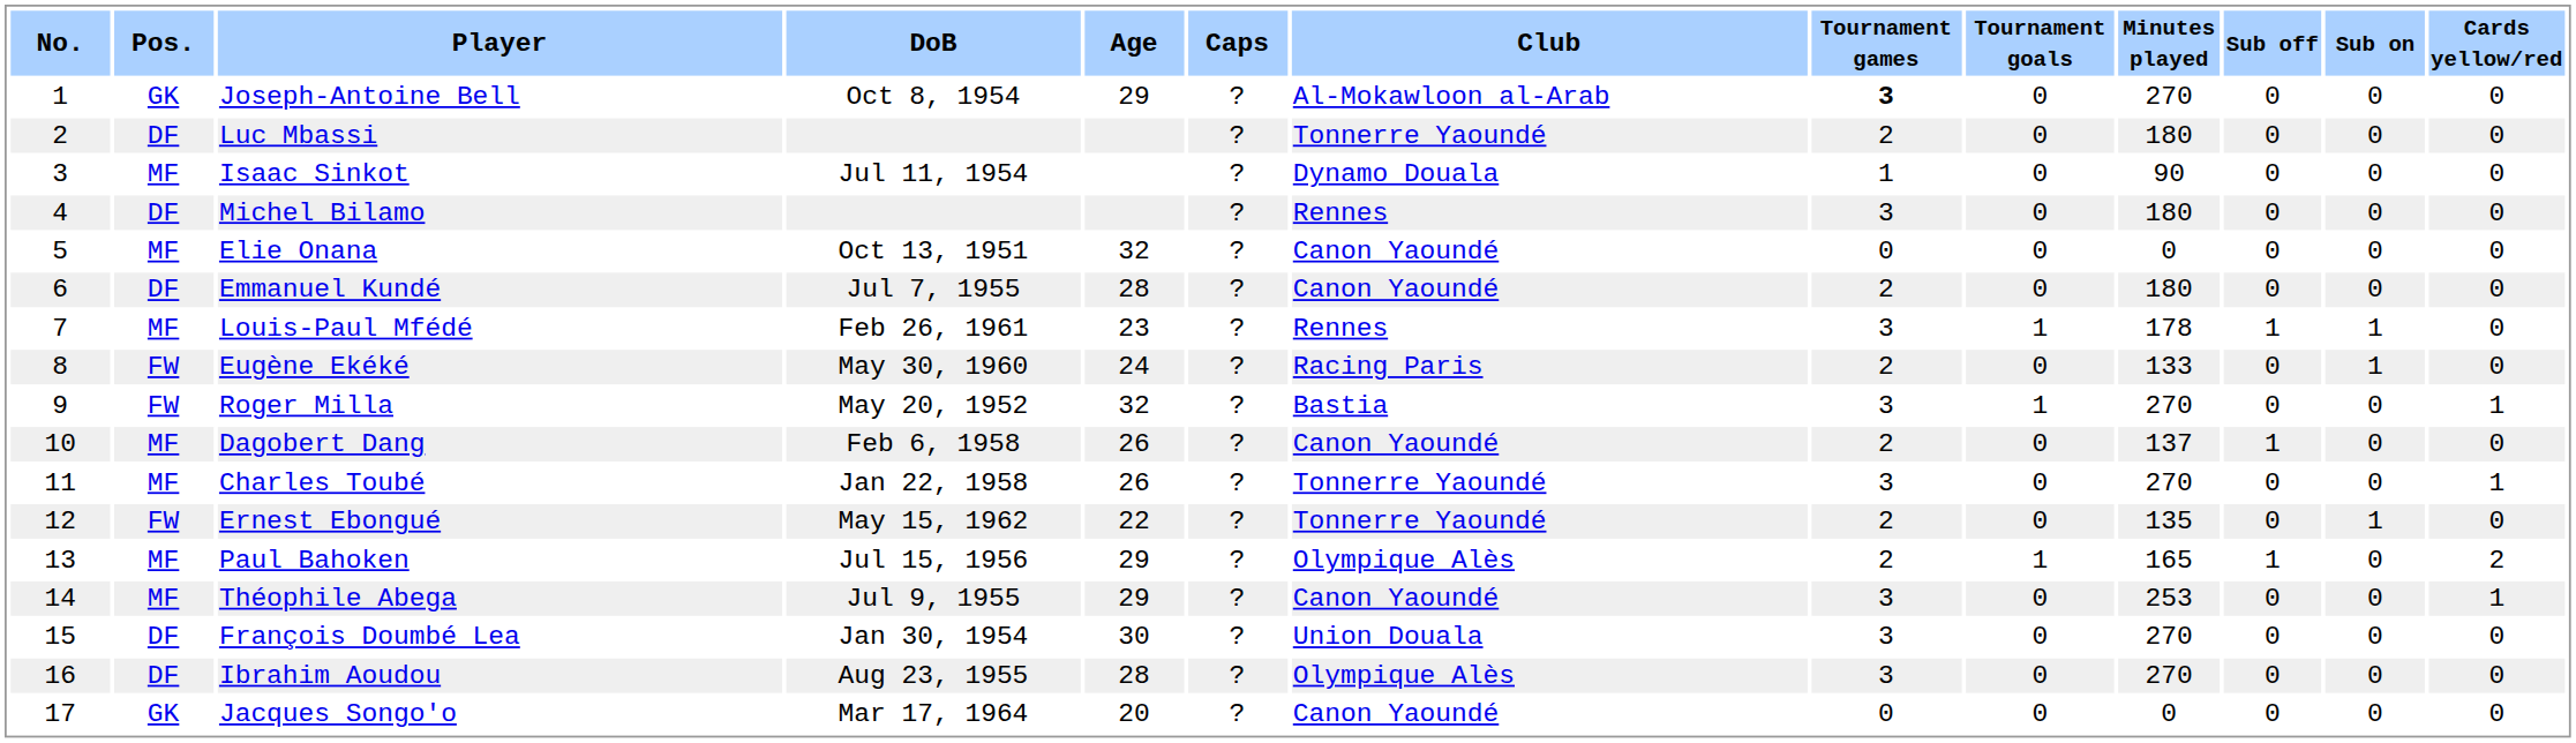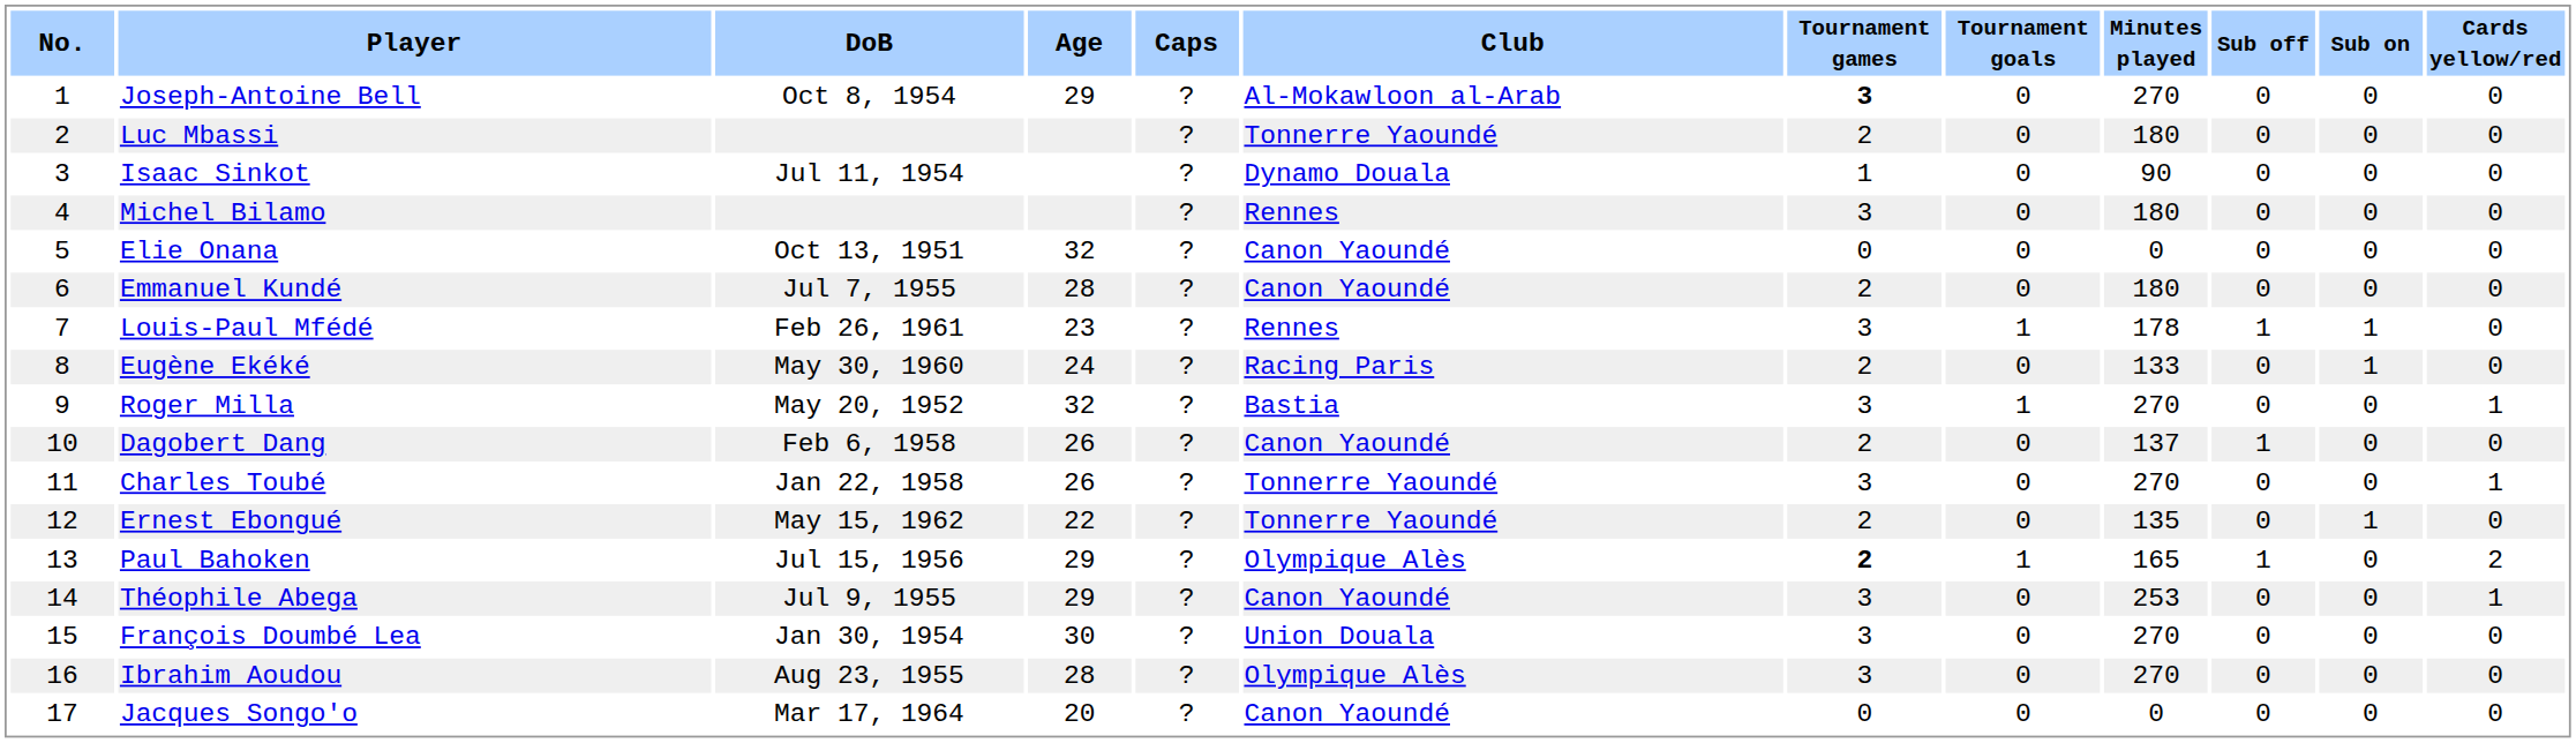 <table border="0" width="100%" style="border: 1px solid #999; background-color:#FFFFFF; text-align:center">
 <tr align="center" bgcolor="#AAD0FF">
 <th width=4%>No.</th>
-<th width=4%>Pos.</th>
 <th width=23%>Player</th>
 <th width=12%>DoB</th>
 <th width=4%>Age</th>
 <th width=4%>Caps</th>
 <th width=21%>Club</th>
 <th width=6%><small>Tournament<br>games</small></th>
 <th width=6%><small>Tournament<br>goals</small></th>
 <th width=4%><small>Minutes<br>played</small></th>
 <th width=4%><small>Sub off</small></th>
 <th width=4%><small>Sub on</small></th>
 <th width=4%><small>Cards<br>yellow/red</small></th>
 </tr>
 <tr>
 <td>1</td>
-<td><a href='#'>GK</a></td>
 <td align="left"><a href='#'>Joseph-Antoine Bell</a></td>
 <td>Oct 8, 1954</td>
 <td>29</td>
 <td>?</td>
 <td align="left"> <a href='#'>Al-Mokawloon al-Arab</a></td>
 <td><strong>3</strong></td>
 <td>0</td>
 <td>270</td>
 <td>0</td>
 <td>0</td>
 <td>0</td>
 </tr>
 <tr bgcolor="#EFEFEF">
 <td>2</td>
-<td><a href='#'>DF</a></td>
 <td align="left"><a href='#'>Luc Mbassi</a></td>
 <td></td>
 <td></td>
 <td>?</td>
 <td align="left"> <a href='#'>Tonnerre Yaoundé</a></td>
 <td>2</td>
 <td>0</td>
 <td>180</td>
 <td>0</td>
 <td>0</td>
 <td>0</td>
 </tr>
 <tr>
 <td>3</td>
-<td><a href='#'>MF</a></td>
 <td align="left"><a href='#'>Isaac Sinkot</a></td>
 <td>Jul 11, 1954</td>
 <td></td>
 <td>?</td>
 <td align="left"> <a href='#'>Dynamo Douala</a></td>
 <td>1</td>
 <td>0</td>
 <td>90</td>
 <td>0</td>
 <td>0</td>
 <td>0</td>
 </tr>
 <tr bgcolor="#EFEFEF">
 <td>4</td>
-<td><a href='#'>DF</a></td>
 <td align="left"><a href='#'>Michel Bilamo</a></td>
 <td></td>
 <td></td>
 <td>?</td>
 <td align="left"> <a href='#'>Rennes</a></td>
 <td>3</td>
 <td>0</td>
 <td>180</td>
 <td>0</td>
 <td>0</td>
 <td>0</td>
 </tr>
 <tr>
 <td>5</td>
-<td><a href='#'>MF</a></td>
 <td align="left"><a href='#'>Elie Onana</a></td>
 <td>Oct 13, 1951</td>
 <td>32</td>
 <td>?</td>
 <td align="left"> <a href='#'>Canon Yaoundé</a></td>
 <td>0</td>
 <td>0</td>
 <td>0</td>
 <td>0</td>
 <td>0</td>
 <td>0</td>
 </tr>
 <tr bgcolor="#EFEFEF">
 <td>6</td>
-<td><a href='#'>DF</a></td>
 <td align="left"><a href='#'>Emmanuel Kundé</a></td>
 <td>Jul 7, 1955</td>
 <td>28</td>
 <td>?</td>
 <td align="left"> <a href='#'>Canon Yaoundé</a></td>
 <td>2</td>
 <td>0</td>
 <td>180</td>
 <td>0</td>
 <td>0</td>
 <td>0</td>
 </tr>
 <tr>
 <td>7</td>
-<td><a href='#'>MF</a></td>
 <td align="left"><a href='#'>Louis-Paul Mfédé</a></td>
 <td>Feb 26, 1961</td>
 <td>23</td>
 <td>?</td>
 <td align="left"> <a href='#'>Rennes</a></td>
 <td>3</td>
 <td>1</td>
 <td>178</td>
 <td>1</td>
 <td>1</td>
 <td>0</td>
 </tr>
 <tr bgcolor="#EFEFEF">
 <td>8</td>
-<td><a href='#'>FW</a></td>
 <td align="left"><a href='#'>Eugène Ekéké</a></td>
 <td>May 30, 1960</td>
 <td>24</td>
 <td>?</td>
 <td align="left"> <a href='#'>Racing Paris</a></td>
 <td>2</td>
 <td>0</td>
 <td>133</td>
 <td>0</td>
 <td>1</td>
 <td>0</td>
 </tr>
 <tr>
 <td>9</td>
-<td><a href='#'>FW</a></td>
 <td align="left"><a href='#'>Roger Milla</a></td>
 <td>May 20, 1952</td>
 <td>32</td>
 <td>?</td>
 <td align="left"> <a href='#'>Bastia</a></td>
 <td>3</td>
 <td>1</td>
 <td>270</td>
 <td>0</td>
 <td>0</td>
 <td>1</td>
 </tr>
 <tr bgcolor="#EFEFEF">
 <td>10</td>
-<td><a href='#'>MF</a></td>
 <td align="left"><a href='#'>Dagobert Dang</a></td>
 <td>Feb 6, 1958</td>
 <td>26</td>
 <td>?</td>
 <td align="left"> <a href='#'>Canon Yaoundé</a></td>
 <td>2</td>
 <td>0</td>
 <td>137</td>
 <td>1</td>
 <td>0</td>
 <td>0</td>
 </tr>
 <tr>
 <td>11</td>
-<td><a href='#'>MF</a></td>
 <td align="left"><a href='#'>Charles Toubé</a></td>
 <td>Jan 22, 1958</td>
 <td>26</td>
 <td>?</td>
 <td align="left"> <a href='#'>Tonnerre Yaoundé</a></td>
 <td>3</td>
 <td>0</td>
 <td>270</td>
 <td>0</td>
 <td>0</td>
 <td>1</td>
 </tr>
 <tr bgcolor="#EFEFEF">
 <td>12</td>
-<td><a href='#'>FW</a></td>
 <td align="left"><a href='#'>Ernest Ebongué</a></td>
 <td>May 15, 1962</td>
 <td>22</td>
 <td>?</td>
 <td align="left"> <a href='#'>Tonnerre Yaoundé</a></td>
 <td>2</td>
 <td>0</td>
 <td>135</td>
 <td>0</td>
 <td>1</td>
 <td>0</td>
 </tr>
 <tr>
 <td>13</td>
-<td><a href='#'>MF</a></td>
 <td align="left"><a href='#'>Paul Bahoken</a></td>
 <td>Jul 15, 1956</td>
 <td>29</td>
 <td>?</td>
 <td align="left"> <a href='#'>Olympique Alès</a></td>
-<td>2</td>
+<td><strong>2</strong></td>
 <td>1</td>
 <td>165</td>
 <td>1</td>
 <td>0</td>
 <td>2</td>
 </tr>
 <tr bgcolor="#EFEFEF">
 <td>14</td>
-<td><a href='#'>MF</a></td>
 <td align="left"><a href='#'>Théophile Abega</a></td>
 <td>Jul 9, 1955</td>
 <td>29</td>
 <td>?</td>
 <td align="left"> <a href='#'>Canon Yaoundé</a></td>
 <td>3</td>
 <td>0</td>
 <td>253</td>
 <td>0</td>
 <td>0</td>
 <td>1</td>
 </tr>
 <tr>
 <td>15</td>
-<td><a href='#'>DF</a></td>
 <td align="left"><a href='#'>François Doumbé Lea</a></td>
 <td>Jan 30, 1954</td>
 <td>30</td>
 <td>?</td>
 <td align="left"> <a href='#'>Union Douala</a></td>
 <td>3</td>
 <td>0</td>
 <td>270</td>
 <td>0</td>
 <td>0</td>
 <td>0</td>
 </tr>
 <tr bgcolor="#EFEFEF">
 <td>16</td>
-<td><a href='#'>DF</a></td>
 <td align="left"><a href='#'>Ibrahim Aoudou</a></td>
 <td>Aug 23, 1955</td>
 <td>28</td>
 <td>?</td>
 <td align="left"> <a href='#'>Olympique Alès</a></td>
 <td>3</td>
 <td>0</td>
 <td>270</td>
 <td>0</td>
 <td>0</td>
 <td>0</td>
 </tr>
 <tr>
 <td>17</td>
-<td><a href='#'>GK</a></td>
 <td align="left"><a href='#'>Jacques Songo'o</a></td>
 <td>Mar 17, 1964</td>
 <td>20</td>
 <td>?</td>
 <td align="left"> <a href='#'>Canon Yaoundé</a></td>
 <td>0</td>
 <td>0</td>
 <td>0</td>
 <td>0</td>
 <td>0</td>
 <td>0</td>
 </tr>
 </table>
